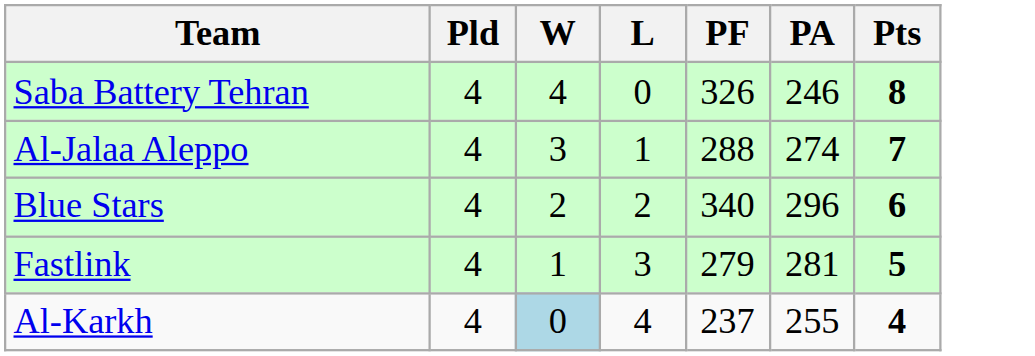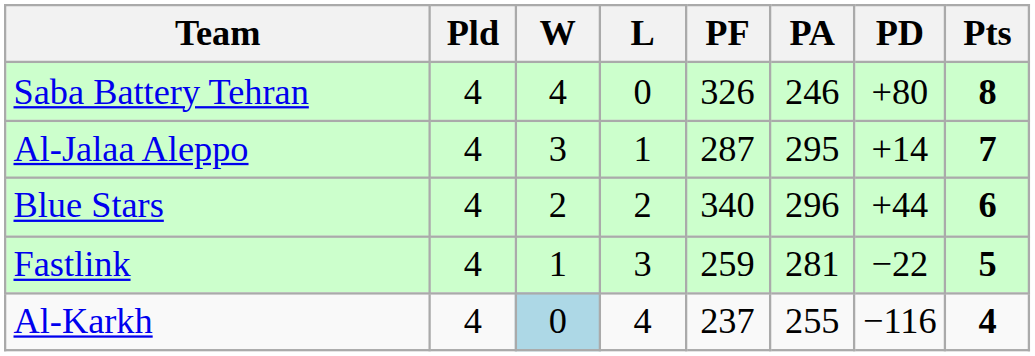 <table class="wikitable" style="text-align:center;">
 <tr>
 <th width=180>Team</th>
 <th width=30>Pld</th>
 <th width=30>W</th>
 <th width=30>L</th>
 <th width=30>PF</th>
 <th width=30>PA</th>
+<th width=30>PD</th>
 <th width=30>Pts</th>
 </tr>
 <tr bgcolor="#ccffcc">
 <td align="left"> <a href='#'>Saba Battery Tehran</a></td>
 <td>4</td>
 <td>4</td>
 <td>0</td>
 <td>326</td>
 <td>246</td>
+<td>+80</td>
 <td><strong>8</strong></td>
 </tr>
 <tr bgcolor="#ccffcc">
 <td align="left"> <a href='#'>Al-Jalaa Aleppo</a></td>
 <td>4</td>
 <td>3</td>
 <td>1</td>
-<td>288</td>
-<td>274</td>
+<td>287</td>
+<td>295</td>
+<td>+14</td>
 <td><strong>7</strong></td>
 </tr>
 <tr bgcolor="#ccffcc">
 <td align="left"> <a href='#'>Blue Stars</a></td>
 <td>4</td>
 <td>2</td>
 <td>2</td>
 <td>340</td>
 <td>296</td>
+<td>+44</td>
 <td><strong>6</strong></td>
 </tr>
 <tr bgcolor="#ccffcc">
 <td align="left"> <a href='#'>Fastlink</a></td>
 <td>4</td>
 <td>1</td>
 <td>3</td>
-<td>279</td>
+<td>259</td>
 <td>281</td>
+<td>−22</td>
 <td><strong>5</strong></td>
 </tr>
 <tr>
 <td align="left"> <a href='#'>Al-Karkh</a></td>
 <td>4</td>
 <td style="background: lightblue;">0</td>
 <td>4</td>
 <td>237</td>
 <td>255</td>
+<td>−116</td>
 <td><strong>4</strong></td>
 </tr>
 </table>
